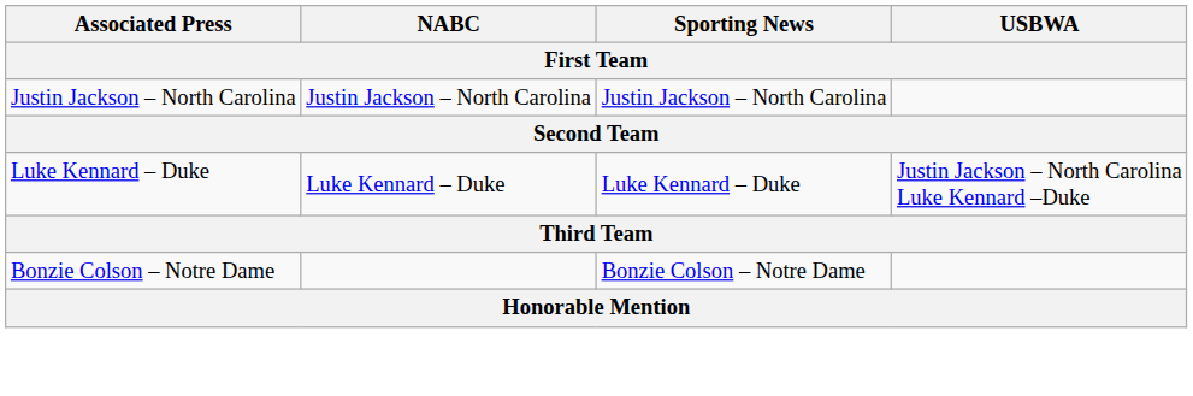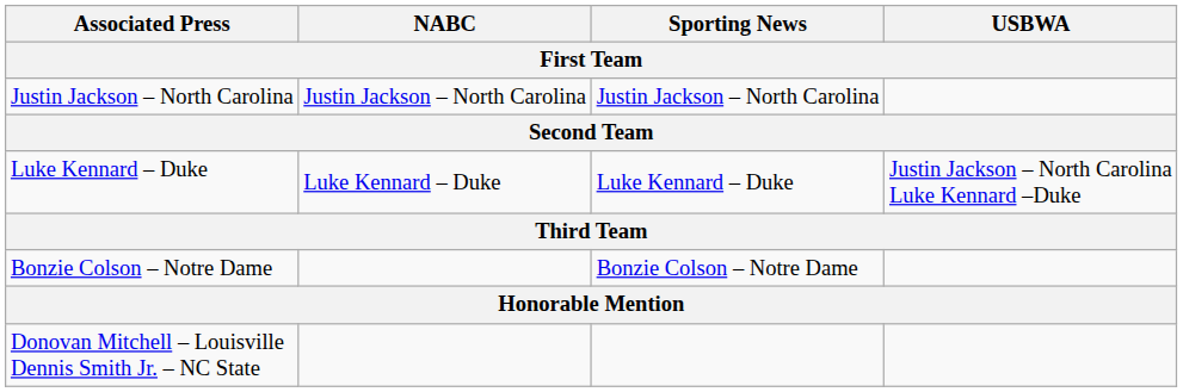 <table class="wikitable" style="font-size: 95%">
 <tr>
 <th>Associated Press</th>
 <th>NABC</th>
 <th>Sporting News</th>
 <th>USBWA</th>
 </tr>
 <tr>
 <th colspan=4>First Team</th>
 </tr>
 <tr>
 <td><a href='#'>Justin Jackson</a> – North Carolina</td>
 <td><a href='#'>Justin Jackson</a> – North Carolina</td>
 <td><a href='#'>Justin Jackson</a> – North Carolina</td>
 <td></td>
 </tr>
 <tr>
 <th colspan=4>Second Team</th>
 </tr>
 <tr>
 <td valign="top"><a href='#'>Luke Kennard</a> – Duke</td>
 <td><a href='#'>Luke Kennard</a> – Duke</td>
 <td><a href='#'>Luke Kennard</a> – Duke</td>
 <td valign="top"><a href='#'>Justin Jackson</a> – North Carolina<br><a href='#'>Luke Kennard</a> –Duke</td>
 </tr>
 <tr>
 <th colspan=4>Third Team</th>
 </tr>
 <tr>
 <td><a href='#'>Bonzie Colson</a> – Notre Dame</td>
 <td valign="top"></td>
 <td valign="top"><a href='#'>Bonzie Colson</a> – Notre Dame</td>
 <td></td>
 </tr>
 <tr>
 <th colspan=4>Honorable Mention</th>
 </tr>
+<tr>
+<td><a href='#'>Donovan Mitchell</a> – Louisville<br><a href='#'>Dennis Smith Jr.</a> – NC State</td>
+<td></td>
+<td></td>
+<td></td>
+</tr>
 </table>
